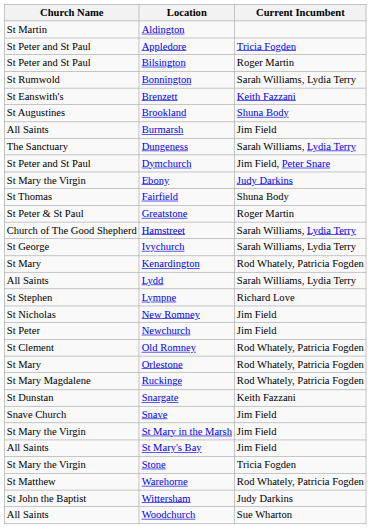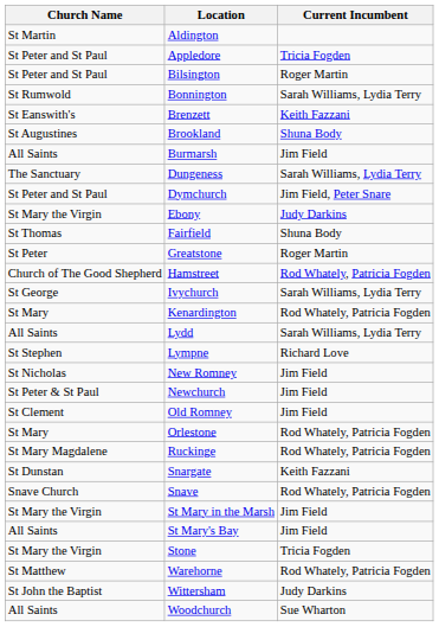 <table class="wikitable">
 <tr>
 <th>Church Name</th>
 <th>Location</th>
 <th>Current Incumbent</th>
 </tr>
 <tr>
 <td>St Martin</td>
 <td><a href='#'>Aldington</a></td>
 <td></td>
 </tr>
 <tr>
 <td>St Peter and St Paul</td>
 <td><a href='#'>Appledore</a></td>
 <td><a href='#'>Tricia Fogden</a></td>
 </tr>
 <tr>
 <td>St Peter and St Paul</td>
 <td><a href='#'>Bilsington</a></td>
 <td>Roger Martin</td>
 </tr>
 <tr>
 <td>St Rumwold</td>
 <td><a href='#'>Bonnington</a></td>
 <td>Sarah Williams, Lydia Terry</td>
 </tr>
 <tr>
 <td>St Eanswith's</td>
 <td><a href='#'>Brenzett</a></td>
 <td><a href='#'>Keith Fazzani</a></td>
 </tr>
 <tr>
 <td>St Augustines</td>
 <td><a href='#'>Brookland</a></td>
 <td><a href='#'>Shuna Body</a></td>
 </tr>
 <tr>
 <td>All Saints</td>
 <td><a href='#'>Burmarsh</a></td>
 <td>Jim Field</td>
 </tr>
 <tr>
 <td>The Sanctuary</td>
 <td><a href='#'>Dungeness</a></td>
 <td>Sarah Williams, <a href='#'>Lydia Terry</a></td>
 </tr>
 <tr>
 <td>St Peter and St Paul</td>
 <td><a href='#'>Dymchurch</a></td>
 <td>Jim Field, <a href='#'>Peter Snare</a></td>
 </tr>
 <tr>
 <td>St Mary the Virgin</td>
 <td><a href='#'>Ebony</a></td>
 <td><a href='#'>Judy Darkins</a></td>
 </tr>
 <tr>
 <td>St Thomas</td>
 <td><a href='#'>Fairfield</a></td>
 <td>Shuna Body</td>
 </tr>
 <tr>
-<td>St Peter & St Paul</td>
+<td>St Peter</td>
 <td><a href='#'>Greatstone</a></td>
 <td>Roger Martin</td>
 </tr>
 <tr>
 <td>Church of The Good Shepherd</td>
 <td><a href='#'>Hamstreet</a></td>
-<td>Sarah Williams, <a href='#'>Lydia Terry</a></td>
+<td><a href='#'>Rod Whately</a>, <a href='#'>Patricia Fogden</a></td>
 </tr>
 <tr>
 <td>St George</td>
 <td><a href='#'>Ivychurch</a></td>
 <td>Sarah Williams, Lydia Terry</td>
 </tr>
 <tr>
 <td>St Mary</td>
 <td><a href='#'>Kenardington</a></td>
 <td>Rod Whately, Patricia Fogden</td>
 </tr>
 <tr>
 <td>All Saints</td>
 <td><a href='#'>Lydd</a></td>
 <td>Sarah Williams, Lydia Terry</td>
 </tr>
 <tr>
 <td>St Stephen</td>
 <td><a href='#'>Lympne</a></td>
 <td>Richard Love</td>
 </tr>
 <tr>
 <td>St Nicholas</td>
 <td><a href='#'>New Romney</a></td>
 <td>Jim Field</td>
 </tr>
 <tr>
-<td>St Peter</td>
+<td>St Peter & St Paul</td>
 <td><a href='#'>Newchurch</a></td>
 <td>Jim Field</td>
 </tr>
 <tr>
 <td>St Clement</td>
 <td><a href='#'>Old Romney</a></td>
-<td>Rod Whately, Patricia Fogden</td>
+<td>Jim Field</td>
 </tr>
 <tr>
 <td>St Mary</td>
 <td><a href='#'>Orlestone</a></td>
 <td>Rod Whately, Patricia Fogden</td>
 </tr>
 <tr>
 <td>St Mary Magdalene</td>
 <td><a href='#'>Ruckinge</a></td>
 <td>Rod Whately, Patricia Fogden</td>
 </tr>
 <tr>
 <td>St Dunstan</td>
 <td><a href='#'>Snargate</a></td>
 <td>Keith Fazzani</td>
 </tr>
 <tr>
 <td>Snave Church</td>
 <td><a href='#'>Snave</a></td>
-<td>Jim Field</td>
+<td>Rod Whately, Patricia Fogden</td>
 </tr>
 <tr>
 <td>St Mary the Virgin</td>
 <td><a href='#'>St Mary in the Marsh</a></td>
 <td>Jim Field</td>
 </tr>
 <tr>
 <td>All Saints</td>
 <td><a href='#'>St Mary's Bay</a></td>
 <td>Jim Field</td>
 </tr>
 <tr>
 <td>St Mary the Virgin</td>
 <td><a href='#'>Stone</a></td>
 <td>Tricia Fogden</td>
 </tr>
 <tr>
 <td>St Matthew</td>
 <td><a href='#'>Warehorne</a></td>
 <td>Rod Whately, Patricia Fogden</td>
 </tr>
 <tr>
 <td>St John the Baptist</td>
 <td><a href='#'>Wittersham</a></td>
 <td>Judy Darkins</td>
 </tr>
 <tr>
 <td>All Saints</td>
 <td><a href='#'>Woodchurch</a></td>
 <td>Sue Wharton</td>
 </tr>
 </table>
